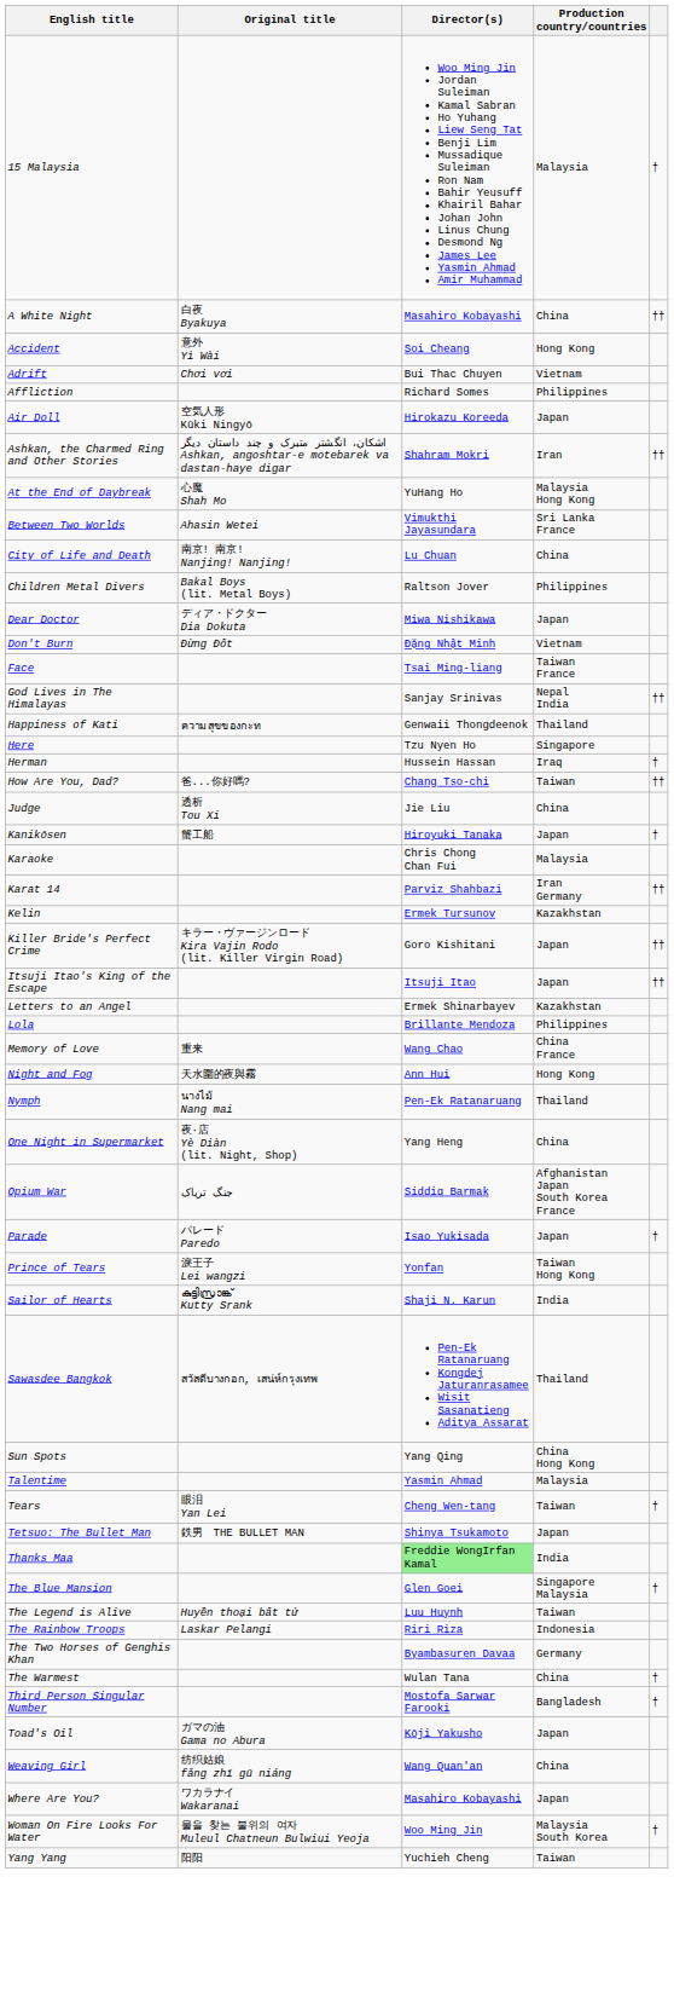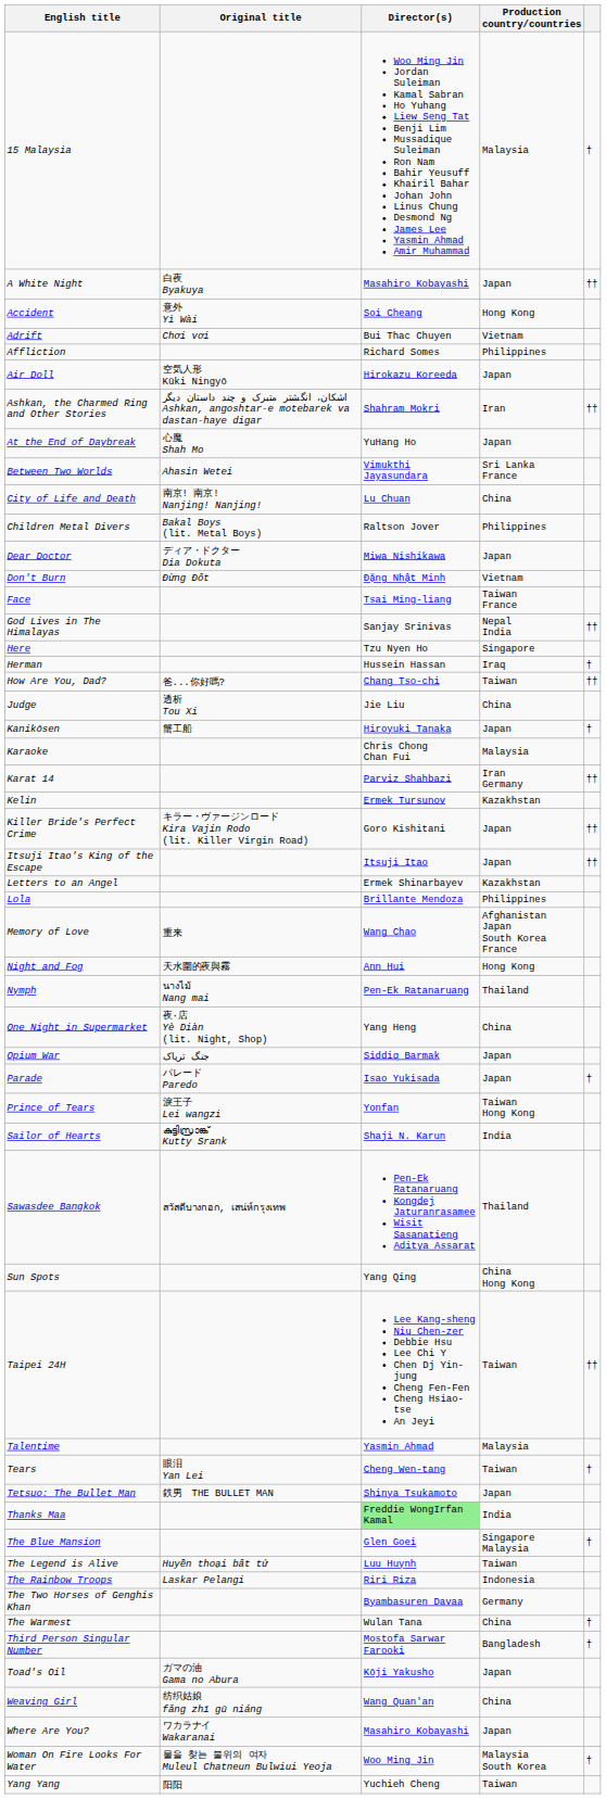 <table class="sortable wikitable" width="90%" cellpadding="5">
 <tr>
 <th width="30%">English title</th>
 <th width="40%">Original title</th>
 <th width="20%">Director(s)</th>
 <th width="10%">Production country/countries</th>
 <th width="3%"></th>
 </tr>
 <tr>
 <td><em>15 Malaysia</em></td>
 <td></td>
 <td><br><ul><li><a href='#'>Woo Ming Jin</a></li><li>Jordan Suleiman</li><li>Kamal Sabran</li><li>Ho Yuhang</li><li><a href='#'>Liew Seng Tat</a></li><li>Benji Lim</li><li>Mussadique Suleiman</li><li>Ron Nam</li><li>Bahir Yeusuff</li><li>Khairil Bahar</li><li>Johan John</li><li>Linus Chung</li><li>Desmond Ng</li><li><a href='#'>James Lee</a></li><li><a href='#'>Yasmin Ahmad</a></li><li><a href='#'>Amir Muhammad</a></li></ul></td>
 <td>Malaysia</td>
 <td>†</td>
 </tr>
 <tr>
 <td><em>A White Night</em></td>
 <td>白夜<br><em>Byakuya</em></td>
 <td><a href='#'>Masahiro Kobayashi</a></td>
-<td>China</td>
+<td>Japan</td>
 <td>††</td>
 </tr>
 <tr>
 <td><em><a href='#'>Accident</a></em></td>
 <td>意外<br><em>Yì Wài</em></td>
 <td><a href='#'>Soi Cheang</a></td>
 <td>Hong Kong</td>
 <td></td>
 </tr>
 <tr>
 <td><em><a href='#'>Adrift</a></em></td>
 <td><em>Chơi vơi</em></td>
 <td>Bui Thac Chuyen</td>
 <td>Vietnam</td>
 <td></td>
 </tr>
 <tr>
 <td><em>Affliction</em></td>
 <td></td>
 <td>Richard Somes</td>
 <td>Philippines</td>
 <td></td>
 </tr>
 <tr>
 <td><em><a href='#'>Air Doll</a></em></td>
 <td>空気人形<br>Kūki Ningyō</td>
 <td><a href='#'>Hirokazu Koreeda</a></td>
 <td>Japan</td>
 <td></td>
 </tr>
 <tr>
 <td><em>Ashkan, the Charmed Ring and Other Stories</em></td>
 <td>اشکان، انگشتر متبرک و چند داستان دیگر<br><em>Ashkan, angoshtar-e motebarek va dastan-haye digar</em></td>
 <td><a href='#'>Shahram Mokri</a></td>
 <td>Iran</td>
 <td>††</td>
 </tr>
 <tr>
 <td><em><a href='#'>At the End of Daybreak</a></em></td>
 <td>心魔<br><em>Shah Mo</em></td>
 <td>YuHang Ho</td>
-<td>Malaysia<br>Hong Kong</td>
+<td>Japan</td>
 <td></td>
 </tr>
 <tr>
 <td><em><a href='#'>Between Two Worlds</a></em></td>
 <td><em>Ahasin Wetei</em></td>
 <td><a href='#'>Vimukthi Jayasundara</a></td>
 <td>Sri Lanka<br>France</td>
 <td></td>
 </tr>
 <tr>
 <td><em><a href='#'>City of Life and Death</a></em></td>
 <td>南京! 南京!<br><em>Nanjing! Nanjing!</em></td>
 <td><a href='#'>Lu Chuan</a></td>
 <td>China</td>
 <td></td>
 </tr>
 <tr>
 <td><em>Children Metal Divers</em></td>
 <td><em>Bakal Boys</em><br>(lit. Metal Boys)</td>
 <td>Raltson Jover</td>
 <td>Philippines</td>
 <td></td>
 </tr>
 <tr>
 <td><em><a href='#'>Dear Doctor</a></em></td>
 <td>ディア・ドクター<br><em>Dia Dokuta</em></td>
 <td><a href='#'>Miwa Nishikawa</a></td>
 <td>Japan</td>
 <td></td>
 </tr>
 <tr>
 <td><em><a href='#'>Don't Burn</a></em></td>
 <td><em>Đừng Đốt</em></td>
 <td><a href='#'>Đặng Nhật Minh</a></td>
 <td>Vietnam</td>
 <td></td>
 </tr>
 <tr>
 <td><em><a href='#'>Face</a></em></td>
 <td></td>
 <td><a href='#'>Tsai Ming-liang</a></td>
 <td>Taiwan<br>France</td>
 <td></td>
 </tr>
 <tr>
 <td><em>God Lives in The Himalayas</em></td>
 <td></td>
 <td>Sanjay Srinivas</td>
 <td>Nepal<br>India</td>
 <td>††</td>
-</tr>
-<tr>
-<td><em>Happiness of Kati</em></td>
-<td>ความสุขของกะท</td>
-<td>Genwaii Thongdeenok</td>
-<td>Thailand</td>
-<td></td>
 </tr>
 <tr>
 <td><em><a href='#'>Here</a></em></td>
 <td></td>
 <td>Tzu Nyen Ho</td>
 <td>Singapore</td>
 <td></td>
 </tr>
 <tr>
 <td><em>Herman</em></td>
 <td></td>
 <td>Hussein Hassan</td>
 <td>Iraq</td>
 <td>†</td>
 </tr>
 <tr>
 <td><em>How Are You, Dad?</em></td>
 <td>爸...你好嗎?</td>
 <td><a href='#'>Chang Tso-chi</a></td>
 <td>Taiwan</td>
 <td>††</td>
 </tr>
 <tr>
 <td><em>Judge</em></td>
 <td>透析<br><em>Tou Xi</em></td>
 <td>Jie Liu</td>
 <td>China</td>
 <td></td>
 </tr>
 <tr>
 <td><em>Kanikōsen</em></td>
 <td>蟹工船</td>
 <td><a href='#'>Hiroyuki Tanaka</a></td>
 <td>Japan</td>
 <td>†</td>
 </tr>
 <tr>
 <td><em>Karaoke</em></td>
 <td></td>
 <td>Chris Chong<br> Chan Fui</td>
 <td>Malaysia</td>
 <td></td>
 </tr>
 <tr>
 <td><em>Karat 14</em></td>
 <td></td>
 <td><a href='#'>Parviz Shahbazi</a></td>
 <td>Iran<br>Germany</td>
 <td>††</td>
 </tr>
 <tr>
 <td><em>Kelin</em></td>
 <td></td>
 <td><a href='#'>Ermek Tursunov</a></td>
 <td>Kazakhstan</td>
 <td></td>
 </tr>
 <tr>
 <td><em>Killer Bride's Perfect Crime</em></td>
 <td>キラー・ヴァージンロード<br><em>Kira Vajin Rodo</em><br>(lit. Killer Virgin Road)</td>
 <td>Goro Kishitani</td>
 <td>Japan</td>
 <td>††</td>
 </tr>
 <tr>
 <td><em>Itsuji Itao's King of the Escape</em></td>
 <td></td>
 <td><a href='#'>Itsuji Itao</a></td>
 <td>Japan</td>
 <td>††</td>
 </tr>
 <tr>
 <td><em>Letters to an Angel</em></td>
 <td></td>
 <td>Ermek Shinarbayev</td>
 <td>Kazakhstan</td>
 <td></td>
 </tr>
 <tr>
 <td><em><a href='#'>Lola</a></em></td>
 <td></td>
 <td><a href='#'>Brillante Mendoza</a></td>
 <td>Philippines</td>
 <td></td>
 </tr>
 <tr>
 <td><em>Memory of Love</em></td>
 <td>重来</td>
 <td><a href='#'>Wang Chao</a></td>
-<td>China<br>France</td>
+<td>Afghanistan<br>Japan<br>South Korea<br>France</td>
 <td></td>
 </tr>
 <tr>
 <td><em><a href='#'>Night and Fog</a></em></td>
 <td>天水圍的夜與霧</td>
 <td><a href='#'>Ann Hui</a></td>
 <td>Hong Kong</td>
 <td></td>
 </tr>
 <tr>
 <td><em><a href='#'>Nymph</a></em></td>
 <td>นางไม้<br><em>Nang mai</em></td>
 <td><a href='#'>Pen-Ek Ratanaruang</a></td>
 <td>Thailand</td>
 <td></td>
 </tr>
 <tr>
 <td><em><a href='#'>One Night in Supermarket</a></em></td>
 <td>夜·店<br><em>Yè Diàn</em><br>(lit. Night, Shop)</td>
 <td>Yang Heng</td>
 <td>China</td>
 <td></td>
 </tr>
 <tr>
 <td><em><a href='#'>Opium War</a></em></td>
 <td>جنگ تریاک</td>
 <td><a href='#'>Siddiq Barmak</a></td>
-<td>Afghanistan<br>Japan<br>South Korea<br>France</td>
+<td>Japan</td>
 <td></td>
 </tr>
 <tr>
 <td><em><a href='#'>Parade</a></em></td>
 <td>パレード<br><em>Paredo</em></td>
 <td><a href='#'>Isao Yukisada</a></td>
 <td>Japan</td>
 <td>†</td>
 </tr>
 <tr>
 <td><em><a href='#'>Prince of Tears</a></em></td>
 <td>淚王子<br><em>Lei wangzi</em></td>
 <td><a href='#'>Yonfan</a></td>
 <td>Taiwan<br>Hong Kong</td>
 <td></td>
 </tr>
 <tr>
 <td><em><a href='#'>Sailor of Hearts</a></em></td>
 <td>കുട്ടിസ്രാങ്ക്<br><em>Kutty Srank</em></td>
 <td><a href='#'>Shaji N. Karun</a></td>
 <td>India</td>
 <td></td>
 </tr>
 <tr>
 <td><em><a href='#'>Sawasdee Bangkok</a></em></td>
 <td>สวัสดีบางกอก, เสน่ห์กรุงเทพ</td>
 <td><br><ul><li><a href='#'>Pen-Ek Ratanaruang</a></li><li><a href='#'>Kongdej Jaturanrasamee</a></li><li><a href='#'>Wisit Sasanatieng</a></li><li><a href='#'>Aditya Assarat</a></li></ul></td>
 <td>Thailand</td>
 <td></td>
 </tr>
 <tr>
 <td><em>Sun Spots</em></td>
 <td></td>
 <td>Yang Qing</td>
 <td>China<br>Hong Kong</td>
 <td></td>
+</tr>
+<tr>
+<td><em>Taipei 24H</em></td>
+<td></td>
+<td><br><ul><li><a href='#'>Lee Kang-sheng</a></li><li><a href='#'>Niu Chen-zer</a></li><li>Debbie Hsu</li><li>Lee Chi Y</li><li>Chen Dj Yin-jung</li><li>Cheng Fen-Fen</li><li>Cheng Hsiao-tse</li><li>An Jeyi</li></ul></td>
+<td>Taiwan</td>
+<td>††</td>
 </tr>
 <tr>
 <td><em><a href='#'>Talentime</a></em></td>
 <td></td>
 <td><a href='#'>Yasmin Ahmad</a></td>
 <td>Malaysia</td>
 <td></td>
 </tr>
 <tr>
 <td><em>Tears</em></td>
 <td>眼泪<br><em>Yan Lei</em></td>
 <td><a href='#'>Cheng Wen-tang</a></td>
 <td>Taiwan</td>
 <td>†</td>
 </tr>
 <tr>
 <td><em><a href='#'>Tetsuo: The Bullet Man</a></em></td>
 <td>鉄男　THE BULLET MAN</td>
 <td><a href='#'>Shinya Tsukamoto</a></td>
 <td>Japan</td>
 <td></td>
 </tr>
 <tr>
 <td><em><a href='#'>Thanks Maa</a></em></td>
 <td></td>
 <td style="background: lightgreen;">Freddie WongIrfan Kamal</td>
 <td>India</td>
 <td></td>
 </tr>
 <tr>
 <td><em><a href='#'>The Blue Mansion</a></em></td>
 <td></td>
 <td><a href='#'>Glen Goei</a></td>
 <td>Singapore<br>Malaysia</td>
 <td>†</td>
 </tr>
 <tr>
 <td><em>The Legend is Alive</em></td>
 <td><em>Huyền thoại bất tử</em></td>
 <td><a href='#'>Luu Huynh</a></td>
 <td>Taiwan</td>
 <td></td>
 </tr>
 <tr>
 <td><em><a href='#'>The Rainbow Troops</a></em></td>
 <td><em>Laskar Pelangi</em></td>
 <td><a href='#'>Riri Riza</a></td>
 <td>Indonesia</td>
 <td></td>
 </tr>
 <tr>
 <td><em>The Two Horses of Genghis Khan</em></td>
 <td></td>
 <td><a href='#'>Byambasuren Davaa</a></td>
 <td>Germany</td>
 <td></td>
 </tr>
 <tr>
 <td><em>The Warmest</em></td>
 <td></td>
 <td>Wulan Tana</td>
 <td>China</td>
 <td>†</td>
 </tr>
 <tr>
 <td><em><a href='#'>Third Person Singular Number</a></em></td>
 <td></td>
 <td><a href='#'>Mostofa Sarwar Farooki</a></td>
 <td>Bangladesh</td>
 <td>†</td>
 </tr>
 <tr>
 <td><em>Toad's Oil</em></td>
 <td>ガマの油<br><em>Gama no Abura</em></td>
 <td><a href='#'>Kōji Yakusho</a></td>
 <td>Japan</td>
 <td></td>
 </tr>
 <tr>
 <td><em><a href='#'>Weaving Girl</a></em></td>
 <td>纺织姑娘<br><em>fǎng zhī gū niáng</em></td>
 <td><a href='#'>Wang Quan'an</a></td>
 <td>China</td>
 <td></td>
 </tr>
 <tr>
 <td><em>Where Are You?</em></td>
 <td>ワカラナイ<br><em>Wakaranai</em></td>
 <td><a href='#'>Masahiro Kobayashi</a></td>
 <td>Japan</td>
 <td></td>
 </tr>
 <tr>
 <td><em>Woman On Fire Looks For Water</em></td>
 <td>물을 찾는 불위의 여자<br><em>Muleul Chatneun Bulwiui Yeoja</em></td>
 <td><a href='#'>Woo Ming Jin</a></td>
 <td>Malaysia<br>South Korea</td>
 <td>†</td>
 </tr>
 <tr>
 <td><em>Yang Yang</em></td>
 <td>阳阳</td>
 <td>Yuchieh Cheng</td>
 <td>Taiwan</td>
 <td></td>
 </tr>
 </table>
